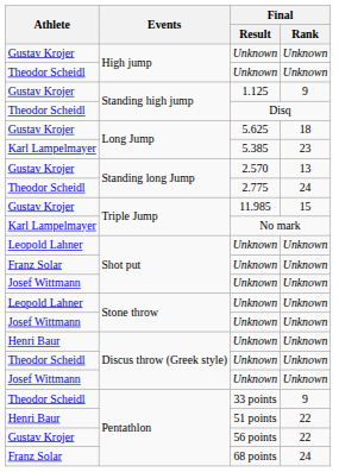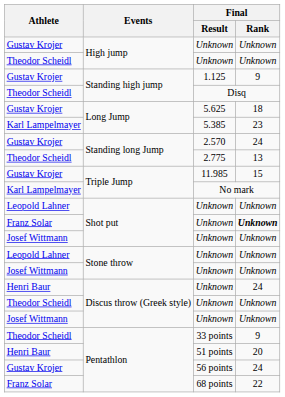 <table class=wikitable style="font-size:90%">
 <tr>
 <th rowspan="2">Athlete</th>
 <th rowspan="2">Events</th>
 <th colspan="2">Final</th>
 </tr>
 <tr>
 <th>Result</th>
 <th>Rank</th>
 </tr>
 <tr>
 <td><a href='#'>Gustav Krojer</a></td>
 <td rowspan=2>High jump</td>
 <td align="center"><em>Unknown</em></td>
 <td align="center"><em>Unknown</em></td>
 </tr>
 <tr>
 <td><a href='#'>Theodor Scheidl</a></td>
 <td align="center"><em>Unknown</em></td>
 <td align="center"><em>Unknown</em></td>
 </tr>
 <tr>
 <td><a href='#'>Gustav Krojer</a></td>
 <td rowspan=2>Standing high jump</td>
 <td align="center">1.125</td>
 <td align="center">9</td>
 </tr>
 <tr>
 <td><a href='#'>Theodor Scheidl</a></td>
 <td align="center" colspan=2>Disq</td>
 </tr>
 <tr>
 <td><a href='#'>Gustav Krojer</a></td>
 <td rowspan=2>Long Jump</td>
 <td align="center">5.625</td>
 <td align="center">18</td>
 </tr>
 <tr>
 <td><a href='#'>Karl Lampelmayer</a></td>
 <td align="center">5.385</td>
 <td align="center">23</td>
 </tr>
 <tr>
 <td><a href='#'>Gustav Krojer</a></td>
 <td rowspan=2>Standing long Jump</td>
 <td align="center">2.570</td>
-<td align="center">13</td>
+<td align="center">24</td>
 </tr>
 <tr>
 <td><a href='#'>Theodor Scheidl</a></td>
 <td align="center">2.775</td>
-<td align="center">24</td>
+<td align="center">13</td>
 </tr>
 <tr>
 <td><a href='#'>Gustav Krojer</a></td>
 <td rowspan=2>Triple Jump</td>
 <td align="center">11.985</td>
 <td align="center">15</td>
 </tr>
 <tr>
 <td><a href='#'>Karl Lampelmayer</a></td>
 <td align="center" colspan=2>No mark</td>
 </tr>
 <tr>
 <td><a href='#'>Leopold Lahner</a></td>
 <td rowspan=3>Shot put</td>
 <td align="center"><em>Unknown</em></td>
 <td align="center"><em>Unknown</em></td>
 </tr>
 <tr>
 <td><a href='#'>Franz Solar</a></td>
 <td align="center"><em>Unknown</em></td>
-<td align="center"><em>Unknown</em></td>
+<td align="center"><strong><em>Unknown</em></strong></td>
 </tr>
 <tr>
 <td><a href='#'>Josef Wittmann</a></td>
 <td align="center"><em>Unknown</em></td>
 <td align="center"><em>Unknown</em></td>
 </tr>
 <tr>
 <td><a href='#'>Leopold Lahner</a></td>
 <td rowspan=2>Stone throw</td>
 <td align="center"><em>Unknown</em></td>
 <td align="center"><em>Unknown</em></td>
 </tr>
 <tr>
 <td><a href='#'>Josef Wittmann</a></td>
 <td align="center"><em>Unknown</em></td>
 <td align="center"><em>Unknown</em></td>
 </tr>
 <tr>
 <td><a href='#'>Henri Baur</a></td>
 <td rowspan=3>Discus throw (Greek style)</td>
 <td align="center"><em>Unknown</em></td>
-<td align="center"><em>Unknown</em></td>
+<td align="center">24</td>
 </tr>
 <tr>
 <td><a href='#'>Theodor Scheidl</a></td>
 <td align="center"><em>Unknown</em></td>
 <td align="center"><em>Unknown</em></td>
 </tr>
 <tr>
 <td><a href='#'>Josef Wittmann</a></td>
 <td align="center"><em>Unknown</em></td>
 <td align="center"><em>Unknown</em></td>
 </tr>
 <tr>
 <td><a href='#'>Theodor Scheidl</a></td>
 <td rowspan=4>Pentathlon</td>
 <td align="center">33 points</td>
 <td align="center">9</td>
 </tr>
 <tr>
 <td><a href='#'>Henri Baur</a></td>
 <td align="center">51 points</td>
-<td align="center">22</td>
+<td align="center">20</td>
 </tr>
 <tr>
 <td><a href='#'>Gustav Krojer</a></td>
 <td align="center">56 points</td>
-<td align="center">22</td>
+<td align="center">24</td>
 </tr>
 <tr>
 <td><a href='#'>Franz Solar</a></td>
 <td align="center">68 points</td>
-<td align="center">24</td>
+<td align="center">22</td>
 </tr>
 </table>
